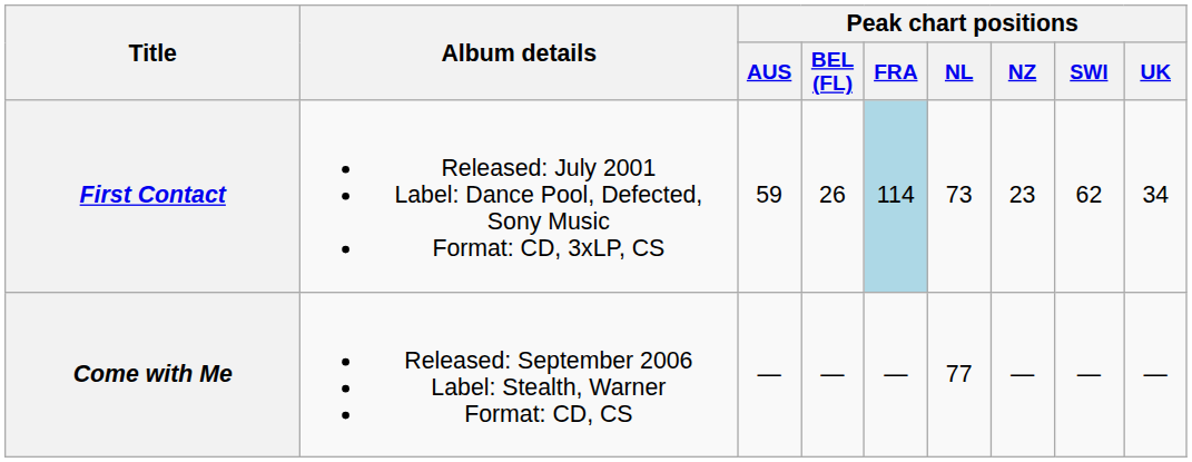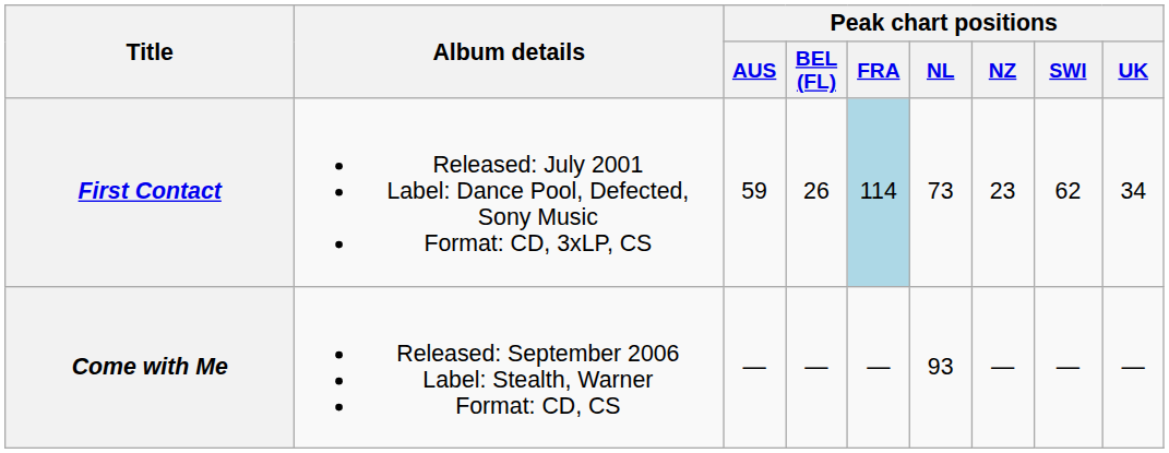 <table class="wikitable plainrowheaders" style="text-align:center;">
 <tr>
 <th scope="col" rowspan="2" style="width:12em;">Title</th>
 <th scope="col" rowspan="2" style="width:18em;">Album details</th>
 <th scope="col" colspan="7">Peak chart positions</th>
 </tr>
 <tr>
 <th scope="col" style="width:2.5em;font-size:90%;"><a href='#'>AUS</a><br></th>
 <th scope="col" style="width:2.5em;font-size:90%;"><a href='#'>BEL<br>(FL)</a><br></th>
 <th scope="col" style="width:2.5em;font-size:90%;"><a href='#'>FRA</a><br></th>
 <th scope="col" style="width:2.5em;font-size:90%;"><a href='#'>NL</a><br></th>
 <th scope="col" style="width:2.5em;font-size:90%;"><a href='#'>NZ</a><br></th>
 <th scope="col" style="width:3em;font-size:85%;"><a href='#'>SWI</a><br></th>
 <th scope="col" style="width:2.5em;font-size:90%;"><a href='#'>UK</a><br></th>
 </tr>
 <tr>
 <th scope="row"><em><a href='#'>First Contact</a></em></th>
 <td><br><ul><li>Released: July 2001</li><li>Label: Dance Pool, Defected, Sony Music</li><li>Format: CD, 3xLP, CS</li></ul></td>
 <td>59</td>
 <td>26</td>
 <td style="background: lightblue;">114</td>
 <td>73</td>
 <td>23</td>
 <td>62</td>
 <td>34</td>
 </tr>
 <tr>
 <th scope="row"><em>Come with Me</em></th>
 <td><br><ul><li>Released: September 2006</li><li>Label: Stealth, Warner</li><li>Format: CD, CS</li></ul></td>
 <td>—</td>
 <td>—</td>
 <td>—</td>
-<td>77</td>
+<td>93</td>
 <td>—</td>
 <td>—</td>
 <td>—</td>
 </tr>
 </table>
